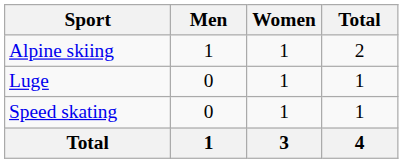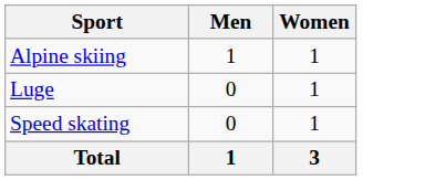 <table class="wikitable sortable" style="text-align:center;">
 <tr>
 <th width=130>Sport</th>
 <th width=55>Men</th>
 <th width=55>Women</th>
-<th width=55>Total</th>
 </tr>
 <tr>
 <td align=left><a href='#'>Alpine skiing</a></td>
 <td>1</td>
 <td>1</td>
-<td>2</td>
 </tr>
 <tr>
 <td align=left><a href='#'>Luge</a></td>
 <td>0</td>
-<td>1</td>
 <td>1</td>
 </tr>
 <tr>
 <td align=left><a href='#'>Speed skating</a></td>
 <td>0</td>
 <td>1</td>
-<td>1</td>
 </tr>
 <tr>
 <th>Total</th>
 <th>1</th>
 <th>3</th>
-<th>4</th>
 </tr>
 </table>
